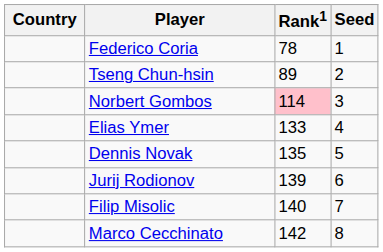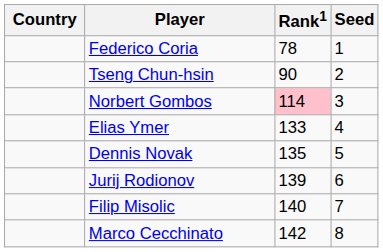 <table class="sortable wikitable">
 <tr>
 <th width="70">Country</th>
 <th width="175">Player</th>
 <th>Rank<sup>1</sup></th>
 <th>Seed</th>
 </tr>
 <tr>
 <td></td>
 <td><a href='#'>Federico Coria</a></td>
 <td>78</td>
 <td>1</td>
 </tr>
 <tr>
 <td></td>
 <td><a href='#'>Tseng Chun-hsin</a></td>
-<td>89</td>
+<td>90</td>
 <td>2</td>
 </tr>
 <tr>
 <td></td>
 <td><a href='#'>Norbert Gombos</a></td>
 <td style="background: pink;">114</td>
 <td>3</td>
 </tr>
 <tr>
 <td></td>
 <td><a href='#'>Elias Ymer</a></td>
 <td>133</td>
 <td>4</td>
 </tr>
 <tr>
 <td></td>
 <td><a href='#'>Dennis Novak</a></td>
 <td>135</td>
 <td>5</td>
 </tr>
 <tr>
 <td></td>
 <td><a href='#'>Jurij Rodionov</a></td>
 <td>139</td>
 <td>6</td>
 </tr>
 <tr>
 <td></td>
 <td><a href='#'>Filip Misolic</a></td>
 <td>140</td>
 <td>7</td>
 </tr>
 <tr>
 <td></td>
 <td><a href='#'>Marco Cecchinato</a></td>
 <td>142</td>
 <td>8</td>
 </tr>
 </table>
